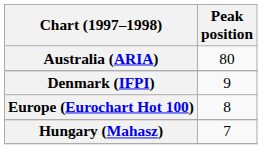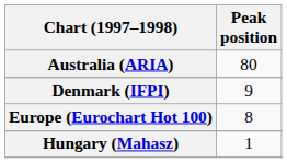 <table class="wikitable sortable plainrowheaders" style="text-align:center">
 <tr>
 <th>Chart (1997–1998)</th>
 <th>Peak<br>position</th>
 </tr>
 <tr>
 <th scope="row">Australia (<a href='#'>ARIA</a>)</th>
 <td>80</td>
 </tr>
 <tr>
 </tr>
 <tr>
 <th scope="row">Denmark (<a href='#'>IFPI</a>)</th>
 <td>9</td>
 </tr>
 <tr>
 <th scope="row">Europe (<a href='#'>Eurochart Hot 100</a>)</th>
 <td>8</td>
 </tr>
 <tr>
 </tr>
 <tr>
 </tr>
 <tr>
 <th scope="row">Hungary (<a href='#'>Mahasz</a>)</th>
-<td>7</td>
+<td>1</td>
 </tr>
 <tr>
 </tr>
 <tr>
 </tr>
 <tr>
 </tr>
 <tr>
 </tr>
 </table>
